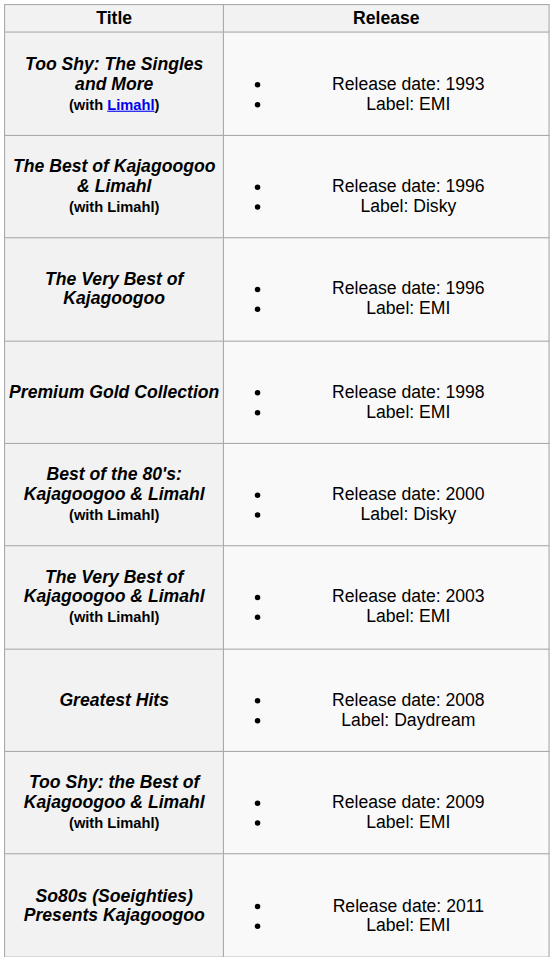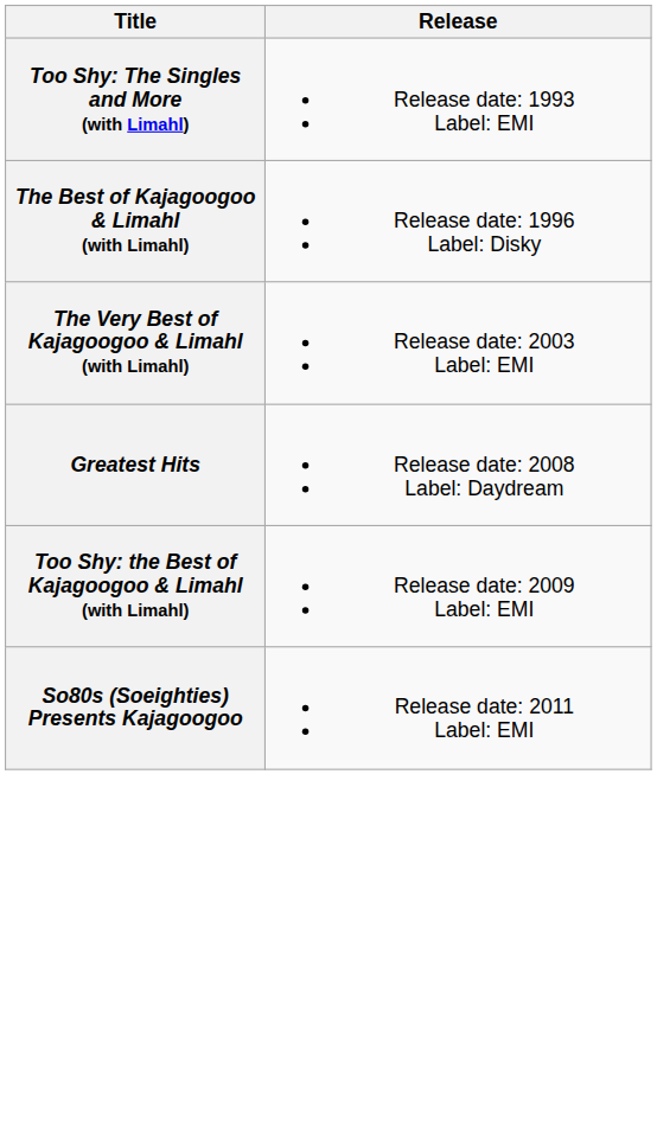 <table class="wikitable plainrowheaders" style="text-align:center;">
 <tr>
 <th style="width:12em;">Title</th>
 <th style="width:18em;">Release</th>
 </tr>
 <tr>
 <th scope="row"><em>Too Shy: The Singles and More</em><br><small>(with <a href='#'>Limahl</a>)</small></th>
 <td><br><ul><li>Release date: 1993</li><li>Label: EMI</li></ul></td>
 </tr>
 <tr>
 <th scope="row"><em>The Best of Kajagoogoo & Limahl</em><br><small>(with Limahl)</small></th>
 <td><br><ul><li>Release date: 1996</li><li>Label: Disky</li></ul></td>
-</tr>
-<tr>
-<th scope="row"><em>The Very Best of Kajagoogoo</em></th>
-<td><br><ul><li>Release date: 1996</li><li>Label: EMI</li></ul></td>
-</tr>
-<tr>
-<th scope="row"><em>Premium Gold Collection</em></th>
-<td><br><ul><li>Release date: 1998</li><li>Label: EMI</li></ul></td>
-</tr>
-<tr>
-<th scope="row"><em>Best of the 80's: Kajagoogoo & Limahl</em><br><small>(with Limahl)</small></th>
-<td><br><ul><li>Release date: 2000</li><li>Label: Disky</li></ul></td>
 </tr>
 <tr>
 <th scope="row"><em>The Very Best of Kajagoogoo & Limahl</em><br><small>(with Limahl)</small></th>
 <td><br><ul><li>Release date: 2003</li><li>Label: EMI</li></ul></td>
 </tr>
 <tr>
 <th scope="row"><em>Greatest Hits</em></th>
 <td><br><ul><li>Release date: 2008</li><li>Label: Daydream</li></ul></td>
 </tr>
 <tr>
 <th scope="row"><em>Too Shy: the Best of Kajagoogoo & Limahl</em><br><small>(with Limahl)</small></th>
 <td><br><ul><li>Release date: 2009</li><li>Label: EMI</li></ul></td>
 </tr>
 <tr>
 <th scope="row"><em>So80s (Soeighties) Presents Kajagoogoo</em></th>
 <td><br><ul><li>Release date: 2011</li><li>Label: EMI</li></ul></td>
 </tr>
 </table>
